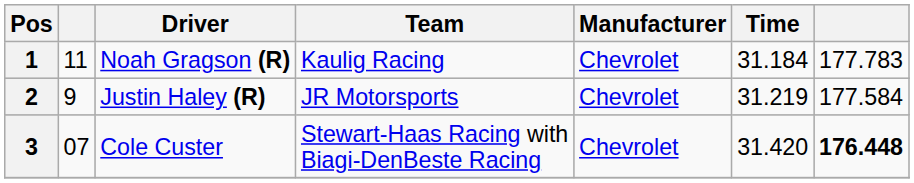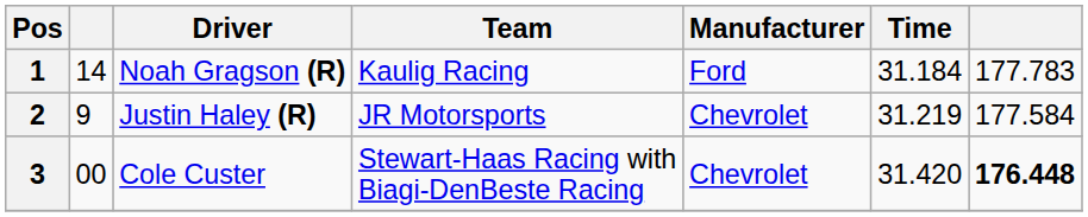 <table class="wikitable" style="font-size:95%">
 <tr>
 <th>Pos</th>
 <th></th>
 <th>Driver</th>
 <th>Team</th>
 <th>Manufacturer</th>
 <th>Time</th>
 <th></th>
 </tr>
 <tr>
 <th>1</th>
-<td>11</td>
+<td>14</td>
 <td><a href='#'>Noah Gragson</a> <strong>(R)</strong></td>
 <td><a href='#'>Kaulig Racing</a></td>
-<td><a href='#'>Chevrolet</a></td>
+<td><a href='#'>Ford</a></td>
 <td>31.184</td>
 <td>177.783</td>
 </tr>
 <tr>
 <th>2</th>
 <td>9</td>
 <td><a href='#'>Justin Haley</a> <strong>(R)</strong></td>
 <td><a href='#'>JR Motorsports</a></td>
 <td><a href='#'>Chevrolet</a></td>
 <td>31.219</td>
 <td>177.584</td>
 </tr>
 <tr>
 <th>3</th>
-<td>07</td>
+<td>00</td>
 <td><a href='#'>Cole Custer</a></td>
 <td><a href='#'>Stewart-Haas Racing</a> with <br> <a href='#'>Biagi-DenBeste Racing</a></td>
 <td><a href='#'>Chevrolet</a></td>
 <td>31.420</td>
 <td><strong>176.448</strong></td>
 </tr>
 <tr>
 </tr>
 </table>
